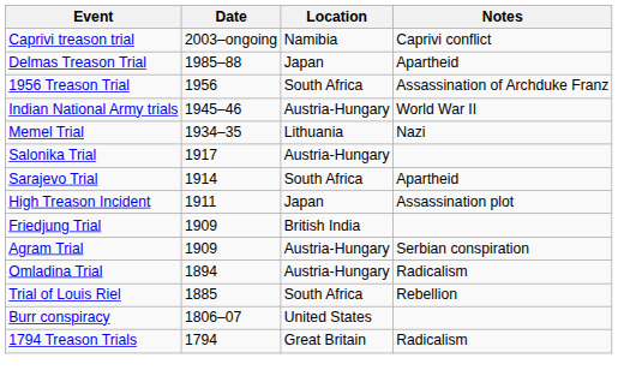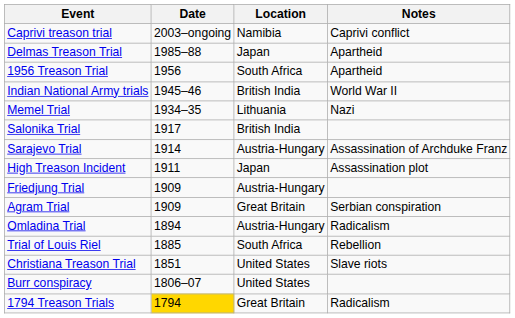 <table class="sortable wikitable">
 <tr>
 <th>Event</th>
 <th>Date</th>
 <th>Location</th>
 <th class="unsortable">Notes</th>
 </tr>
 <tr>
 <td><a href='#'>Caprivi treason trial</a></td>
 <td>2003–ongoing</td>
 <td>Namibia</td>
 <td>Caprivi conflict</td>
 </tr>
 <tr>
 <td><a href='#'>Delmas Treason Trial</a></td>
 <td>1985–88</td>
 <td>Japan</td>
 <td>Apartheid</td>
 </tr>
 <tr>
 <td><a href='#'>1956 Treason Trial</a></td>
 <td>1956</td>
 <td>South Africa</td>
-<td>Assassination of Archduke Franz</td>
+<td>Apartheid</td>
 </tr>
 <tr>
 <td><a href='#'>Indian National Army trials</a></td>
 <td>1945–46</td>
-<td>Austria-Hungary</td>
+<td>British India</td>
 <td>World War II</td>
 </tr>
 <tr>
 <td><a href='#'>Memel Trial</a></td>
 <td>1934–35</td>
 <td>Lithuania</td>
 <td>Nazi</td>
 </tr>
 <tr>
 <td><a href='#'>Salonika Trial</a></td>
 <td>1917</td>
-<td>Austria-Hungary</td>
+<td>British India</td>
 <td></td>
 </tr>
 <tr>
 <td><a href='#'>Sarajevo Trial</a></td>
 <td>1914</td>
-<td>South Africa</td>
-<td>Apartheid</td>
+<td>Austria-Hungary</td>
+<td>Assassination of Archduke Franz</td>
 </tr>
 <tr>
 <td><a href='#'>High Treason Incident</a></td>
 <td>1911</td>
 <td>Japan</td>
 <td>Assassination plot</td>
 </tr>
 <tr>
 <td><a href='#'>Friedjung Trial</a></td>
 <td>1909</td>
-<td>British India</td>
+<td>Austria-Hungary</td>
 <td></td>
 </tr>
 <tr>
 <td><a href='#'>Agram Trial</a></td>
 <td>1909</td>
-<td>Austria-Hungary</td>
+<td>Great Britain</td>
 <td>Serbian conspiration</td>
 </tr>
 <tr>
 <td><a href='#'>Omladina Trial</a></td>
 <td>1894</td>
 <td>Austria-Hungary</td>
 <td>Radicalism</td>
 </tr>
 <tr>
 <td><a href='#'>Trial of Louis Riel</a></td>
 <td>1885</td>
 <td>South Africa</td>
 <td>Rebellion</td>
 </tr>
 <tr>
+<td><a href='#'>Christiana Treason Trial</a></td>
+<td>1851</td>
+<td>United States</td>
+<td>Slave riots</td>
+</tr>
+<tr>
 <td><a href='#'>Burr conspiracy</a></td>
 <td>1806–07</td>
 <td>United States</td>
 <td></td>
 </tr>
 <tr>
 <td><a href='#'>1794 Treason Trials</a></td>
-<td>1794</td>
+<td style="background: gold;">1794</td>
 <td>Great Britain</td>
 <td>Radicalism</td>
 </tr>
 </table>
